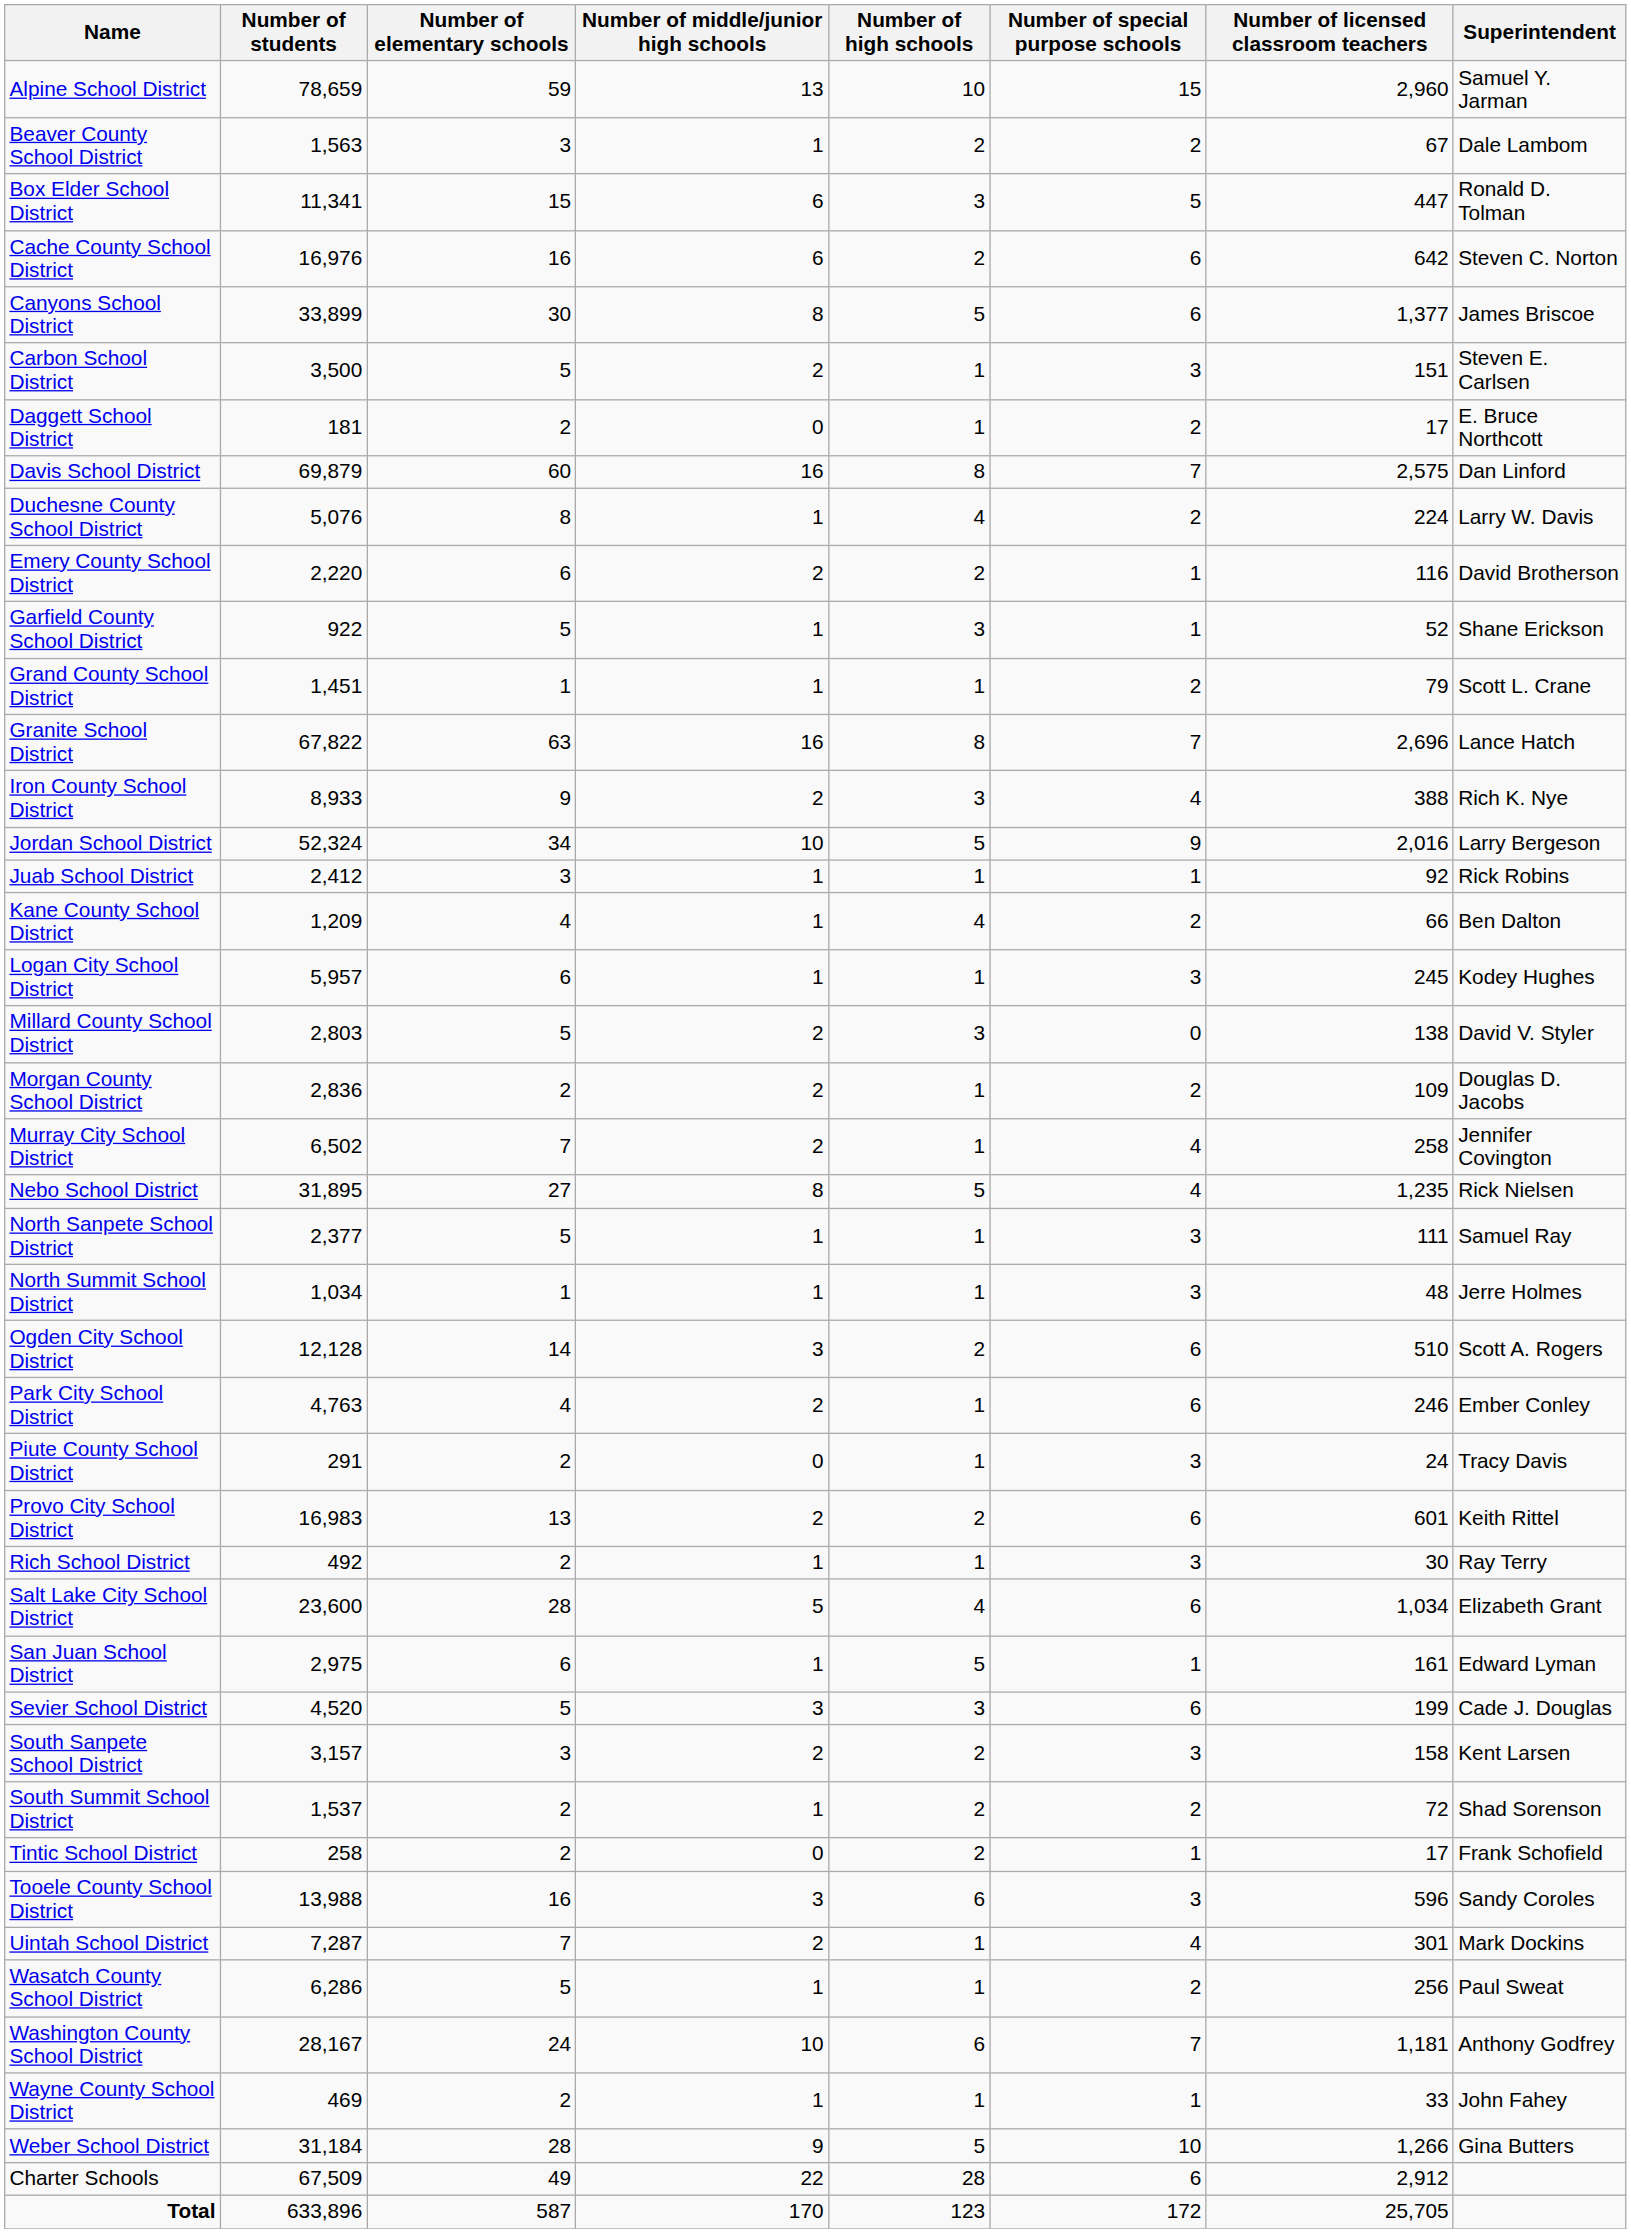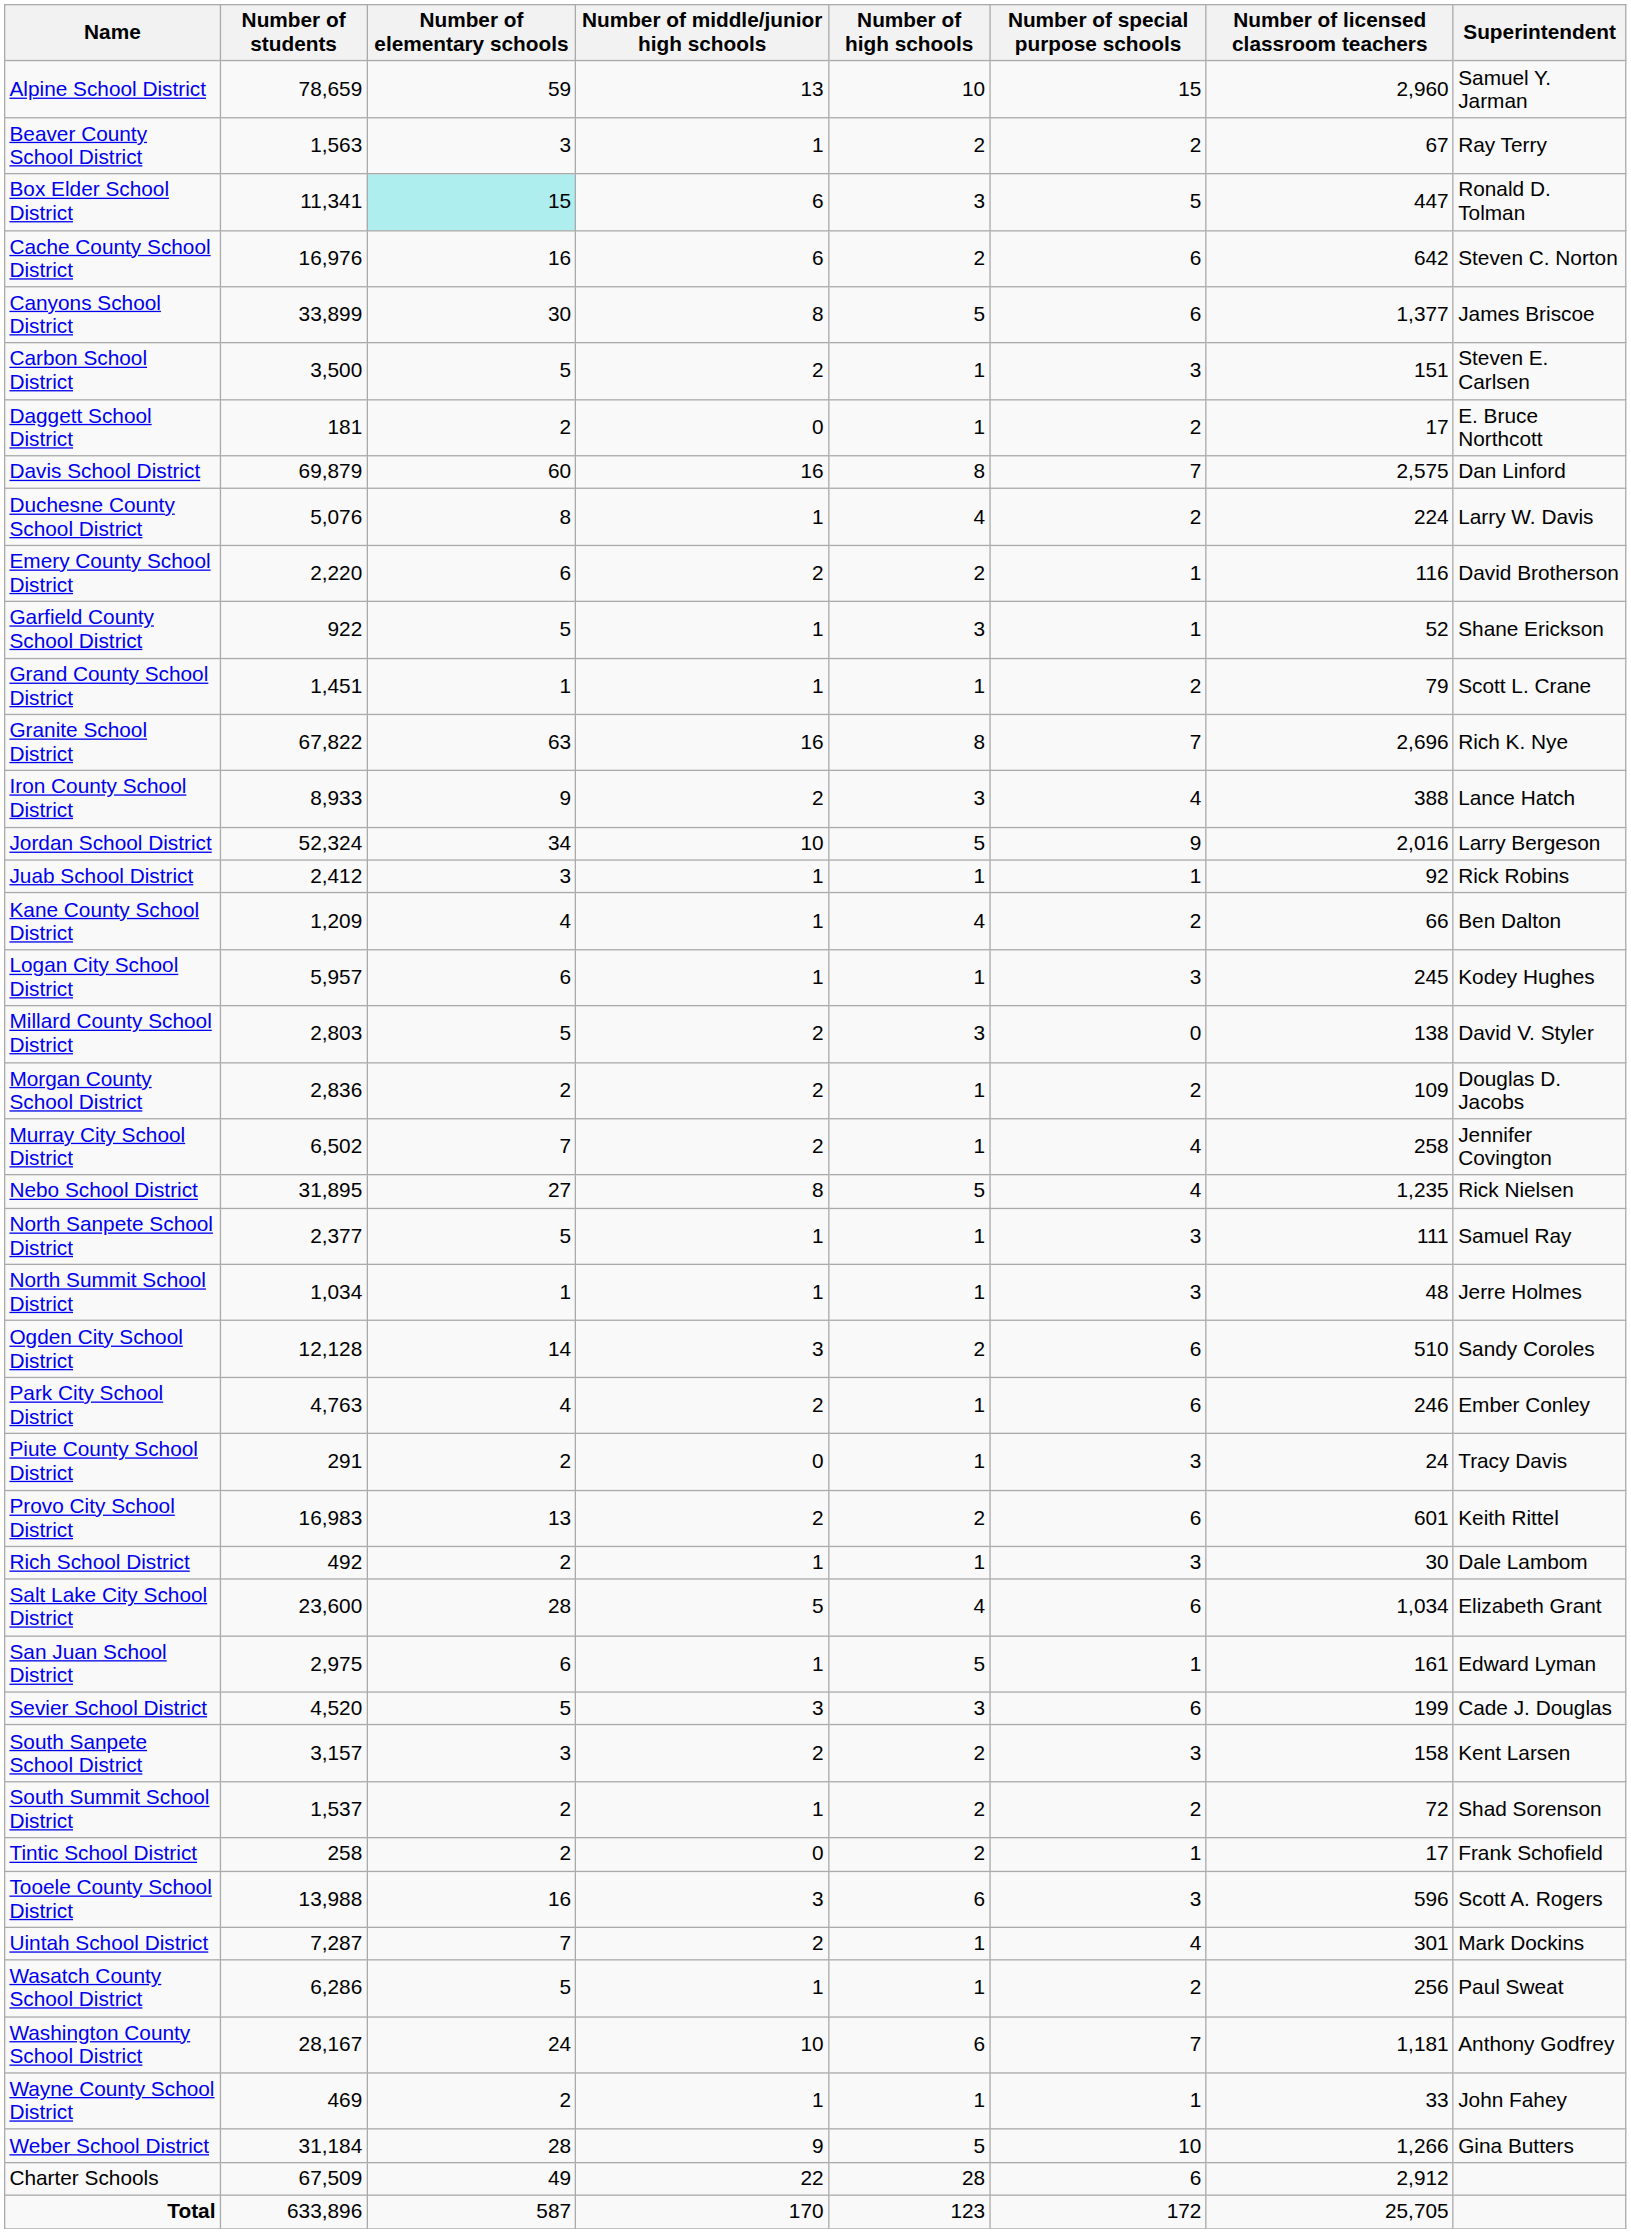 <table class="wikitable sortable">
 <tr>
 <th>Name</th>
 <th>Number of students</th>
 <th>Number of elementary schools</th>
 <th>Number of middle/junior high schools</th>
 <th>Number of high schools</th>
 <th>Number of special purpose schools</th>
 <th>Number of  licensed classroom teachers</th>
 <th>Superintendent</th>
 </tr>
 <tr>
 <td><a href='#'>Alpine School District</a></td>
 <td align="right">78,659</td>
 <td align="right">59</td>
 <td align="right">13</td>
 <td align="right">10</td>
 <td align="right">15</td>
 <td align="right">2,960</td>
 <td>Samuel Y. Jarman</td>
 </tr>
 <tr>
 <td><a href='#'>Beaver County School District</a></td>
 <td align="right">1,563</td>
 <td align="right">3</td>
 <td align="right">1</td>
 <td align="right">2</td>
 <td align="right">2</td>
 <td align="right">67</td>
-<td>Dale Lambom</td>
+<td>Ray Terry</td>
 </tr>
 <tr>
 <td><a href='#'>Box Elder School District</a></td>
 <td align="right">11,341</td>
-<td align="right">15</td>
+<td align="right" style="background: paleturquoise;">15</td>
 <td align="right">6</td>
 <td align="right">3</td>
 <td align="right">5</td>
 <td align="right">447</td>
 <td>Ronald D. Tolman</td>
 </tr>
 <tr>
 <td><a href='#'>Cache County School District</a></td>
 <td align="right">16,976</td>
 <td align="right">16</td>
 <td align="right">6</td>
 <td align="right">2</td>
 <td align="right">6</td>
 <td align="right">642</td>
 <td>Steven C. Norton</td>
 </tr>
 <tr>
 <td><a href='#'>Canyons School District</a></td>
 <td align="right">33,899</td>
 <td align="right">30</td>
 <td align="right">8</td>
 <td align="right">5</td>
 <td align="right">6</td>
 <td align="right">1,377</td>
 <td>James Briscoe</td>
 </tr>
 <tr>
 <td><a href='#'>Carbon School District</a></td>
 <td align="right">3,500</td>
 <td align="right">5</td>
 <td align="right">2</td>
 <td align="right">1</td>
 <td align="right">3</td>
 <td align="right">151</td>
 <td>Steven E. Carlsen</td>
 </tr>
 <tr>
 <td><a href='#'>Daggett School District</a></td>
 <td align="right">181</td>
 <td align="right">2</td>
 <td align="right">0</td>
 <td align="right">1</td>
 <td align="right">2</td>
 <td align="right">17</td>
 <td>E. Bruce Northcott</td>
 </tr>
 <tr>
 <td><a href='#'>Davis School District</a></td>
 <td align="right">69,879</td>
 <td align="right">60</td>
 <td align="right">16</td>
 <td align="right">8</td>
 <td align="right">7</td>
 <td align="right">2,575</td>
 <td>Dan Linford</td>
 </tr>
 <tr>
 <td><a href='#'>Duchesne County School District</a></td>
 <td align="right">5,076</td>
 <td align="right">8</td>
 <td align="right">1</td>
 <td align="right">4</td>
 <td align="right">2</td>
 <td align="right">224</td>
 <td>Larry W. Davis</td>
 </tr>
 <tr>
 <td><a href='#'>Emery County School District</a></td>
 <td align="right">2,220</td>
 <td align="right">6</td>
 <td align="right">2</td>
 <td align="right">2</td>
 <td align="right">1</td>
 <td align="right">116</td>
 <td>David Brotherson</td>
 </tr>
 <tr>
 <td><a href='#'>Garfield County School District</a></td>
 <td align="right">922</td>
 <td align="right">5</td>
 <td align="right">1</td>
 <td align="right">3</td>
 <td align="right">1</td>
 <td align="right">52</td>
 <td>Shane Erickson</td>
 </tr>
 <tr>
 <td><a href='#'>Grand County School District</a></td>
 <td align="right">1,451</td>
 <td align="right">1</td>
 <td align="right">1</td>
 <td align="right">1</td>
 <td align="right">2</td>
 <td align="right">79</td>
 <td>Scott L. Crane</td>
 </tr>
 <tr>
 <td><a href='#'>Granite School District</a>  </td>
 <td align="right">67,822</td>
 <td align="right">63</td>
 <td align="right">16</td>
 <td align="right">8</td>
 <td align="right">7</td>
 <td align="right">2,696</td>
-<td>Lance Hatch</td>
+<td>Rich K. Nye</td>
 </tr>
 <tr>
 <td><a href='#'>Iron County School District</a></td>
 <td align="right">8,933</td>
 <td align="right">9</td>
 <td align="right">2</td>
 <td align="right">3</td>
 <td align="right">4</td>
 <td align="right">388</td>
-<td>Rich K. Nye</td>
+<td>Lance Hatch</td>
 </tr>
 <tr>
 <td><a href='#'>Jordan School District</a></td>
 <td align="right">52,324</td>
 <td align="right">34</td>
 <td align="right">10</td>
 <td align="right">5</td>
 <td align="right">9</td>
 <td align="right">2,016</td>
 <td>Larry Bergeson</td>
 </tr>
 <tr>
 <td><a href='#'>Juab School District</a></td>
 <td align="right">2,412</td>
 <td align="right">3</td>
 <td align="right">1</td>
 <td align="right">1</td>
 <td align="right">1</td>
 <td align="right">92</td>
 <td>Rick Robins</td>
 </tr>
 <tr>
 <td><a href='#'>Kane County School District</a></td>
 <td align="right">1,209</td>
 <td align="right">4</td>
 <td align="right">1</td>
 <td align="right">4</td>
 <td align="right">2</td>
 <td align="right">66</td>
 <td>Ben Dalton</td>
 </tr>
 <tr>
 <td><a href='#'>Logan City School District</a></td>
 <td align="right">5,957</td>
 <td align="right">6</td>
 <td align="right">1</td>
 <td align="right">1</td>
 <td align="right">3</td>
 <td align="right">245</td>
 <td>Kodey Hughes</td>
 </tr>
 <tr>
 <td><a href='#'>Millard County School District</a></td>
 <td align="right">2,803</td>
 <td align="right">5</td>
 <td align="right">2</td>
 <td align="right">3</td>
 <td align="right">0</td>
 <td align="right">138</td>
 <td>David V. Styler</td>
 </tr>
 <tr>
 <td><a href='#'>Morgan County School District</a></td>
 <td align="right">2,836</td>
 <td align="right">2</td>
 <td align="right">2</td>
 <td align="right">1</td>
 <td align="right">2</td>
 <td align="right">109</td>
 <td>Douglas D. Jacobs</td>
 </tr>
 <tr>
 <td><a href='#'>Murray City School District</a></td>
 <td align="right">6,502</td>
 <td align="right">7</td>
 <td align="right">2</td>
 <td align="right">1</td>
 <td align="right">4</td>
 <td align="right">258</td>
 <td>Jennifer Covington</td>
 </tr>
 <tr>
 <td><a href='#'>Nebo School District</a></td>
 <td align="right">31,895</td>
 <td align="right">27</td>
 <td align="right">8</td>
 <td align="right">5</td>
 <td align="right">4</td>
 <td align="right">1,235</td>
 <td>Rick Nielsen</td>
 </tr>
 <tr>
 <td><a href='#'>North Sanpete School District</a></td>
 <td align="right">2,377</td>
 <td align="right">5</td>
 <td align="right">1</td>
 <td align="right">1</td>
 <td align="right">3</td>
 <td align="right">111</td>
 <td>Samuel Ray</td>
 </tr>
 <tr>
 <td><a href='#'>North Summit School District</a></td>
 <td align="right">1,034</td>
 <td align="right">1</td>
 <td align="right">1</td>
 <td align="right">1</td>
 <td align="right">3</td>
 <td align="right">48</td>
 <td>Jerre Holmes</td>
 </tr>
 <tr>
 <td><a href='#'>Ogden City School District</a></td>
 <td align="right">12,128</td>
 <td align="right">14</td>
 <td align="right">3</td>
 <td align="right">2</td>
 <td align="right">6</td>
 <td align="right">510</td>
-<td>Scott A. Rogers</td>
+<td>Sandy Coroles</td>
 </tr>
 <tr>
 <td><a href='#'>Park City School District</a></td>
 <td align="right">4,763</td>
 <td align="right">4</td>
 <td align="right">2</td>
 <td align="right">1</td>
 <td align="right">6</td>
 <td align="right">246</td>
 <td>Ember Conley</td>
 </tr>
 <tr>
 <td><a href='#'>Piute County School District</a></td>
 <td align="right">291</td>
 <td align="right">2</td>
 <td align="right">0</td>
 <td align="right">1</td>
 <td align="right">3</td>
 <td align="right">24</td>
 <td>Tracy Davis</td>
 </tr>
 <tr>
 <td><a href='#'>Provo City School District</a></td>
 <td align="right">16,983</td>
 <td align="right">13</td>
 <td align="right">2</td>
 <td align="right">2</td>
 <td align="right">6</td>
 <td align="right">601</td>
 <td>Keith Rittel</td>
 </tr>
 <tr>
 <td><a href='#'>Rich School District</a></td>
 <td align="right">492</td>
 <td align="right">2</td>
 <td align="right">1</td>
 <td align="right">1</td>
 <td align="right">3</td>
 <td align="right">30</td>
-<td>Ray Terry</td>
+<td>Dale Lambom</td>
 </tr>
 <tr>
 <td><a href='#'>Salt Lake City School District</a></td>
 <td align="right">23,600</td>
 <td align="right">28</td>
 <td align="right">5</td>
 <td align="right">4</td>
 <td align="right">6</td>
 <td align="right">1,034</td>
 <td>Elizabeth Grant</td>
 </tr>
 <tr>
 <td><a href='#'>San Juan School District</a></td>
 <td align="right">2,975</td>
 <td align="right">6</td>
 <td align="right">1</td>
 <td align="right">5</td>
 <td align="right">1</td>
 <td align="right">161</td>
 <td>Edward Lyman</td>
 </tr>
 <tr>
 <td><a href='#'>Sevier School District</a></td>
 <td align="right">4,520</td>
 <td align="right">5</td>
 <td align="right">3</td>
 <td align="right">3</td>
 <td align="right">6</td>
 <td align="right">199</td>
 <td>Cade J. Douglas</td>
 </tr>
 <tr>
 <td><a href='#'>South Sanpete School District</a></td>
 <td align="right">3,157</td>
 <td align="right">3</td>
 <td align="right">2</td>
 <td align="right">2</td>
 <td align="right">3</td>
 <td align="right">158</td>
 <td>Kent Larsen</td>
 </tr>
 <tr>
 <td><a href='#'>South Summit School District</a></td>
 <td align="right">1,537</td>
 <td align="right">2</td>
 <td align="right">1</td>
 <td align="right">2</td>
 <td align="right">2</td>
 <td align="right">72</td>
 <td>Shad Sorenson</td>
 </tr>
 <tr>
 <td><a href='#'>Tintic School District</a></td>
 <td align="right">258</td>
 <td align="right">2</td>
 <td align="right">0</td>
 <td align="right">2</td>
 <td align="right">1</td>
 <td align="right">17</td>
 <td>Frank Schofield</td>
 </tr>
 <tr>
 <td><a href='#'>Tooele County School District</a></td>
 <td align="right">13,988</td>
 <td align="right">16</td>
 <td align="right">3</td>
 <td align="right">6</td>
 <td align="right">3</td>
 <td align="right">596</td>
-<td>Sandy Coroles</td>
+<td>Scott A. Rogers</td>
 </tr>
 <tr>
 <td><a href='#'>Uintah School District</a></td>
 <td align="right">7,287</td>
 <td align="right">7</td>
 <td align="right">2</td>
 <td align="right">1</td>
 <td align="right">4</td>
 <td align="right">301</td>
 <td>Mark Dockins</td>
 </tr>
 <tr>
 <td><a href='#'>Wasatch County School District</a></td>
 <td align="right">6,286</td>
 <td align="right">5</td>
 <td align="right">1</td>
 <td align="right">1</td>
 <td align="right">2</td>
 <td align="right">256</td>
 <td>Paul Sweat</td>
 </tr>
 <tr>
 <td><a href='#'>Washington County School District</a></td>
 <td align="right">28,167</td>
 <td align="right">24</td>
 <td align="right">10</td>
 <td align="right">6</td>
 <td align="right">7</td>
 <td align="right">1,181</td>
 <td>Anthony Godfrey</td>
 </tr>
 <tr>
 <td><a href='#'>Wayne County School District</a></td>
 <td align="right">469</td>
 <td align="right">2</td>
 <td align="right">1</td>
 <td align="right">1</td>
 <td align="right">1</td>
 <td align="right">33</td>
 <td>John Fahey</td>
 </tr>
 <tr>
 <td><a href='#'>Weber School District</a></td>
 <td align="right">31,184</td>
 <td align="right">28</td>
 <td align="right">9</td>
 <td align="right">5</td>
 <td align="right">10</td>
 <td align="right">1,266</td>
 <td>Gina Butters</td>
 </tr>
 <tr>
 <td>Charter Schools</td>
 <td align="right">67,509</td>
 <td align="right">49</td>
 <td align="right">22</td>
 <td align="right">28</td>
 <td align="right">6</td>
 <td align="right">2,912</td>
 <td></td>
 </tr>
 <tr>
 <td align="right"><strong>Total</strong></td>
 <td align="right">633,896</td>
 <td align="right">587</td>
 <td align="right">170</td>
 <td align="right">123</td>
 <td align="right">172</td>
 <td align="right">25,705</td>
 <td></td>
 </tr>
 </table>
